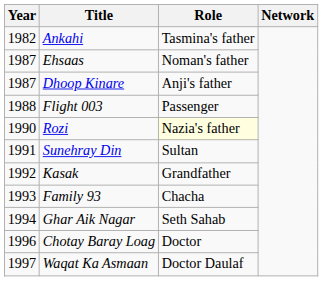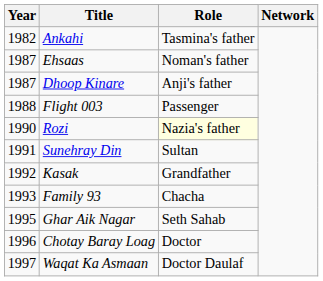 <table class="wikitable sortable plainrowheaders">
 <tr style="text-align:center;">
 <th scope="col">Year</th>
 <th scope="col">Title</th>
 <th scope="col">Role</th>
 <th scope="col">Network</th>
 </tr>
 <tr>
 <td>1982</td>
 <td><em><a href='#'>Ankahi</a></em></td>
 <td>Tasmina's father</td>
 </tr>
 <tr>
 <td>1987</td>
 <td><em>Ehsaas</em></td>
 <td>Noman's father</td>
 </tr>
 <tr>
 <td>1987</td>
 <td><em><a href='#'>Dhoop Kinare</a></em></td>
 <td>Anji's father</td>
 </tr>
 <tr>
 <td>1988</td>
 <td><em>Flight 003</em></td>
 <td>Passenger</td>
 </tr>
 <tr>
 <td>1990</td>
 <td><em><a href='#'>Rozi</a></em></td>
 <td style="background: lightyellow;">Nazia's father</td>
 </tr>
 <tr>
 <td>1991</td>
 <td><em><a href='#'>Sunehray Din</a></em></td>
 <td>Sultan</td>
 </tr>
 <tr>
 <td>1992</td>
 <td><em>Kasak</em></td>
 <td>Grandfather</td>
 </tr>
 <tr>
 <td>1993</td>
 <td><em>Family 93</em></td>
 <td>Chacha</td>
 </tr>
 <tr>
-<td>1994</td>
+<td>1995</td>
 <td><em>Ghar Aik Nagar</em></td>
 <td>Seth Sahab</td>
 </tr>
 <tr>
 <td>1996</td>
 <td><em>Chotay Baray Loag</em></td>
 <td>Doctor</td>
 </tr>
 <tr>
 <td>1997</td>
 <td><em>Waqat Ka Asmaan</em></td>
 <td>Doctor Daulaf</td>
 </tr>
 </table>
